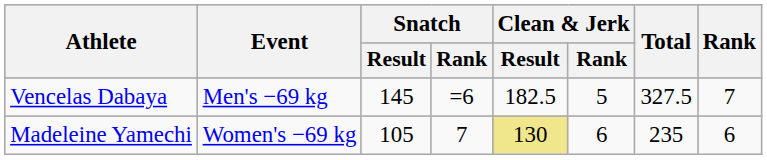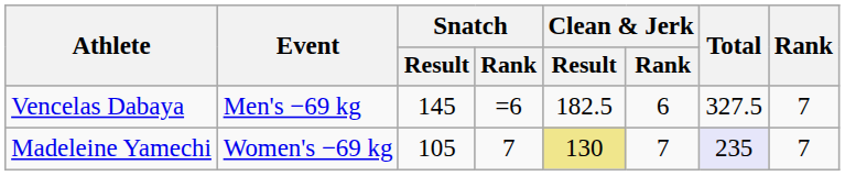 <table class="wikitable" style="font-size:90%">
 <tr>
 <th rowspan="2">Athlete</th>
 <th rowspan="2">Event</th>
 <th colspan="2">Snatch</th>
 <th colspan="2">Clean & Jerk</th>
 <th rowspan="2">Total</th>
 <th rowspan="2">Rank</th>
 </tr>
 <tr style="font-size:95%">
 <th>Result</th>
 <th>Rank</th>
 <th>Result</th>
 <th>Rank</th>
 </tr>
 <tr align=center>
 <td align=left><a href='#'>Vencelas Dabaya</a></td>
 <td align=left><a href='#'>Men's −69 kg</a></td>
 <td>145</td>
 <td>=6</td>
 <td>182.5</td>
-<td>5</td>
+<td>6</td>
 <td>327.5</td>
 <td>7</td>
 </tr>
 <tr align=center>
 <td align=left><a href='#'>Madeleine Yamechi</a></td>
 <td align=left><a href='#'>Women's −69 kg</a></td>
 <td>105</td>
 <td>7</td>
 <td style="background: khaki;">130</td>
-<td>6</td>
-<td>235</td>
-<td>6</td>
+<td>7</td>
+<td style="background: lavender;">235</td>
+<td>7</td>
 </tr>
 </table>
